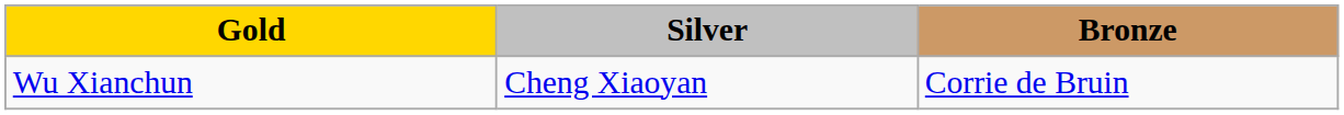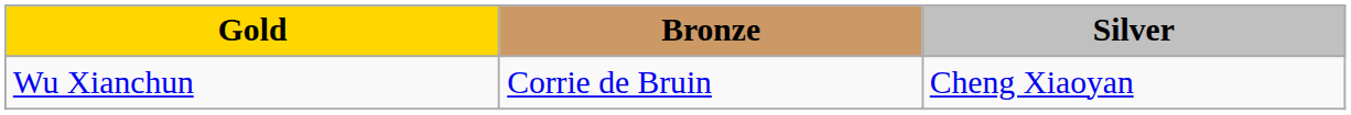 <table class="wikitable" style="text-align:left">
 <tr align="center">
 <td width=235 bgcolor=gold><strong>Gold</strong></td>
+<td width=200 bgcolor=CC9966><strong>Bronze</strong></td>
 <td width=200 bgcolor=silver><strong>Silver</strong></td>
-<td width=200 bgcolor=CC9966><strong>Bronze</strong></td>
 </tr>
 <tr>
 <td><a href='#'>Wu Xianchun</a><br><em></em></td>
+<td><a href='#'>Corrie de Bruin</a><br><em></em></td>
 <td><a href='#'>Cheng Xiaoyan</a><br><em></em></td>
-<td><a href='#'>Corrie de Bruin</a><br><em></em></td>
 </tr>
 </table>
